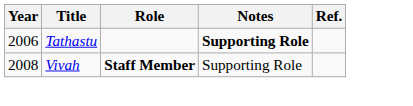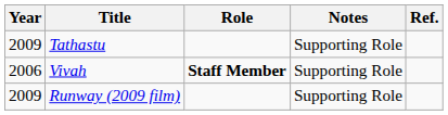 <table class="wikitable sortable plainrowheaders">
 <tr style="text-align:center;">
 <th scope="col">Year</th>
 <th scope="col">Title</th>
 <th scope="col">Role</th>
 <th>Notes</th>
 <th>Ref.</th>
 </tr>
 <tr>
-<td>2006</td>
+<td>2009</td>
 <td><em><a href='#'>Tathastu</a></em></td>
 <td></td>
-<td><strong>Supporting Role</strong></td>
+<td>Supporting Role</td>
 <td></td>
 </tr>
 <tr>
-<td>2008</td>
+<td>2006</td>
 <td><em><a href='#'>Vivah</a></em></td>
 <td><strong>Staff Member</strong></td>
 <td>Supporting Role</td>
 <td></td>
 </tr>
+<tr>
+<td>2009</td>
+<td><em><a href='#'>Runway (2009 film)</a></em></td>
+<td></td>
+<td>Supporting Role</td>
+<td></td>
+</tr>
 </table>
